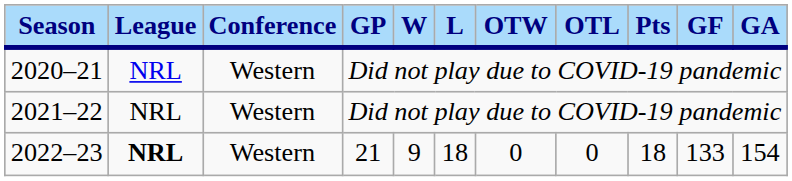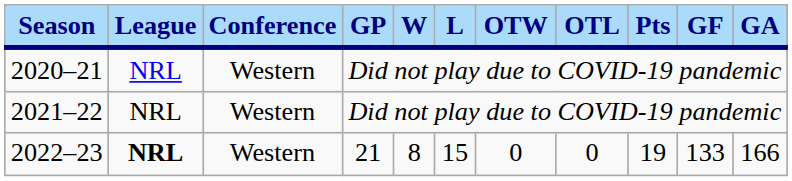 <table class="wikitable">
 <tr style="text-align:center; background:#AADBFB; border-bottom:navy 3px solid; color:navy;">
 <td><strong>Season</strong></td>
 <td><strong>League</strong></td>
 <td><strong>Conference</strong></td>
 <td><strong>GP</strong></td>
 <td><strong>W</strong></td>
 <td><strong>L</strong></td>
 <td><strong>OTW</strong></td>
 <td><strong>OTL</strong></td>
 <td><strong>Pts</strong></td>
 <td><strong>GF</strong></td>
 <td><strong>GA</strong></td>
 </tr>
 <tr style="text-align:center">
 <td>2020–21</td>
 <td><a href='#'>NRL</a></td>
 <td>Western</td>
 <td colspan="8"><em>Did not play due to COVID-19 pandemic</em></td>
 </tr>
 <tr style="text-align:center">
 <td>2021–22</td>
 <td>NRL</td>
 <td>Western</td>
 <td colspan="8"><em>Did not play due to COVID-19 pandemic</em></td>
 </tr>
 <tr style="text-align:center">
 <td>2022–23</td>
 <td><strong>NRL</strong></td>
 <td>Western</td>
 <td>21</td>
-<td>9</td>
-<td>18</td>
+<td>8</td>
+<td>15</td>
 <td>0</td>
 <td>0</td>
-<td>18</td>
+<td>19</td>
 <td>133</td>
-<td>154</td>
+<td>166</td>
 </tr>
 </table>
